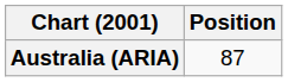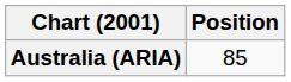 <table class="wikitable plainrowheaders" style="text-align:center">
 <tr>
 <th scope="col">Chart (2001)</th>
 <th scope="col">Position</th>
 </tr>
 <tr>
 <th scope="row">Australia (ARIA)</th>
-<td>87</td>
+<td>85</td>
 </tr>
 </table>
